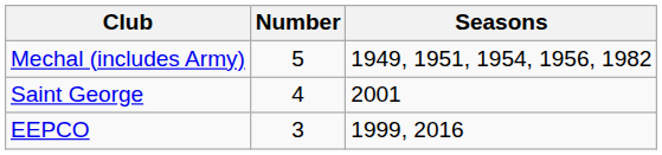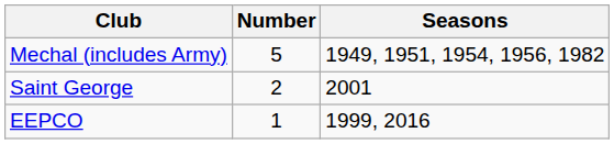 <table class="wikitable sortable">
 <tr>
 <th>Club</th>
 <th>Number</th>
 <th>Seasons</th>
 </tr>
 <tr>
 <td><a href='#'>Mechal (includes Army)</a></td>
 <td style="text-align:center">5</td>
 <td>1949, 1951, 1954, 1956, 1982</td>
 </tr>
 <tr>
 <td><a href='#'>Saint George</a></td>
-<td style="text-align:center">4</td>
+<td style="text-align:center">2</td>
 <td>2001</td>
 </tr>
 <tr>
 <td><a href='#'>EEPCO</a></td>
-<td style="text-align:center">3</td>
+<td style="text-align:center">1</td>
 <td>1999, 2016</td>
 </tr>
 </table>
